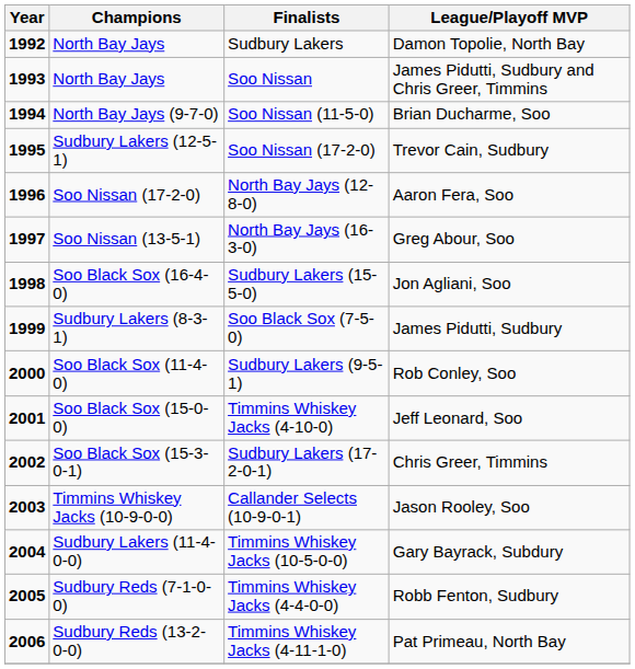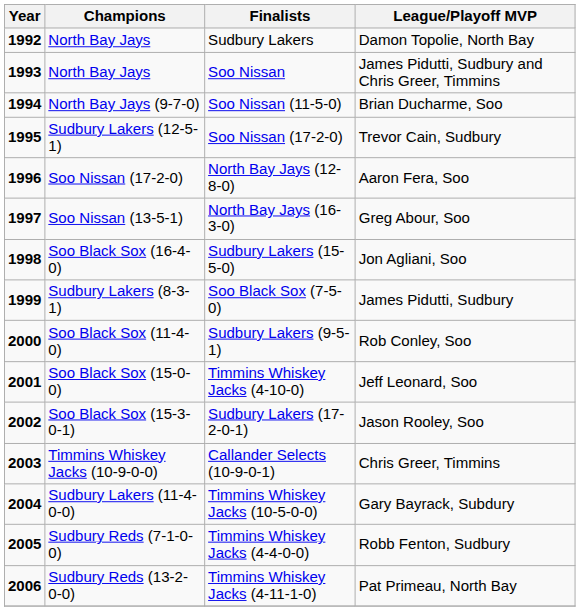 <table class="wikitable">
 <tr>
 <th>Year</th>
 <th>Champions</th>
 <th>Finalists</th>
 <th>League/Playoff MVP</th>
 </tr>
 <tr>
 <td><strong>1992</strong></td>
 <td><a href='#'>North Bay Jays</a></td>
 <td>Sudbury Lakers</td>
 <td>Damon Topolie, North Bay</td>
 </tr>
 <tr>
 <td><strong>1993</strong></td>
 <td><a href='#'>North Bay Jays</a></td>
 <td><a href='#'>Soo Nissan</a></td>
 <td>James Pidutti, Sudbury and Chris Greer, Timmins</td>
 </tr>
 <tr>
 <td><strong>1994</strong></td>
 <td><a href='#'>North Bay Jays</a> (9-7-0)</td>
 <td><a href='#'>Soo Nissan</a> (11-5-0)</td>
 <td>Brian Ducharme, Soo</td>
 </tr>
 <tr>
 <td><strong>1995</strong></td>
 <td><a href='#'>Sudbury Lakers</a> (12-5-1)</td>
 <td><a href='#'>Soo Nissan</a> (17-2-0)</td>
 <td>Trevor Cain, Sudbury</td>
 </tr>
 <tr>
 <td><strong>1996</strong></td>
 <td><a href='#'>Soo Nissan</a> (17-2-0)</td>
 <td><a href='#'>North Bay Jays</a> (12-8-0)</td>
 <td>Aaron Fera, Soo</td>
 </tr>
 <tr>
 <td><strong>1997</strong></td>
 <td><a href='#'>Soo Nissan</a> (13-5-1)</td>
 <td><a href='#'>North Bay Jays</a> (16-3-0)</td>
 <td>Greg Abour, Soo</td>
 </tr>
 <tr>
 <td><strong>1998</strong></td>
 <td><a href='#'>Soo Black Sox</a> (16-4-0)</td>
 <td><a href='#'>Sudbury Lakers</a> (15-5-0)</td>
 <td>Jon Agliani, Soo</td>
 </tr>
 <tr>
 <td><strong>1999</strong></td>
 <td><a href='#'>Sudbury Lakers</a> (8-3-1)</td>
 <td><a href='#'>Soo Black Sox</a> (7-5-0)</td>
 <td>James Pidutti, Sudbury</td>
 </tr>
 <tr>
 <td><strong>2000</strong></td>
 <td><a href='#'>Soo Black Sox</a> (11-4-0)</td>
 <td><a href='#'>Sudbury Lakers</a> (9-5-1)</td>
 <td>Rob Conley, Soo</td>
 </tr>
 <tr>
 <td><strong>2001</strong></td>
 <td><a href='#'>Soo Black Sox</a> (15-0-0)</td>
 <td><a href='#'>Timmins Whiskey Jacks</a> (4-10-0)</td>
 <td>Jeff Leonard, Soo</td>
 </tr>
 <tr>
 <td><strong>2002</strong></td>
 <td><a href='#'>Soo Black Sox</a> (15-3-0-1)</td>
 <td><a href='#'>Sudbury Lakers</a> (17-2-0-1)</td>
-<td>Chris Greer, Timmins</td>
+<td>Jason Rooley, Soo</td>
 </tr>
 <tr>
 <td><strong>2003</strong></td>
 <td><a href='#'>Timmins Whiskey Jacks</a> (10-9-0-0)</td>
 <td><a href='#'>Callander Selects</a> (10-9-0-1)</td>
-<td>Jason Rooley, Soo</td>
+<td>Chris Greer, Timmins</td>
 </tr>
 <tr>
 <td><strong>2004</strong></td>
 <td><a href='#'>Sudbury Lakers</a> (11-4-0-0)</td>
 <td><a href='#'>Timmins Whiskey Jacks</a> (10-5-0-0)</td>
 <td>Gary Bayrack, Subdury</td>
 </tr>
 <tr>
 <td><strong>2005</strong></td>
 <td><a href='#'>Sudbury Reds</a> (7-1-0-0)</td>
 <td><a href='#'>Timmins Whiskey Jacks</a> (4-4-0-0)</td>
 <td>Robb Fenton, Sudbury</td>
 </tr>
 <tr>
 <td><strong>2006</strong></td>
 <td><a href='#'>Sudbury Reds</a> (13-2-0-0)</td>
 <td><a href='#'>Timmins Whiskey Jacks</a> (4-11-1-0)</td>
 <td>Pat Primeau, North Bay</td>
 </tr>
 <tr>
 </tr>
 </table>
